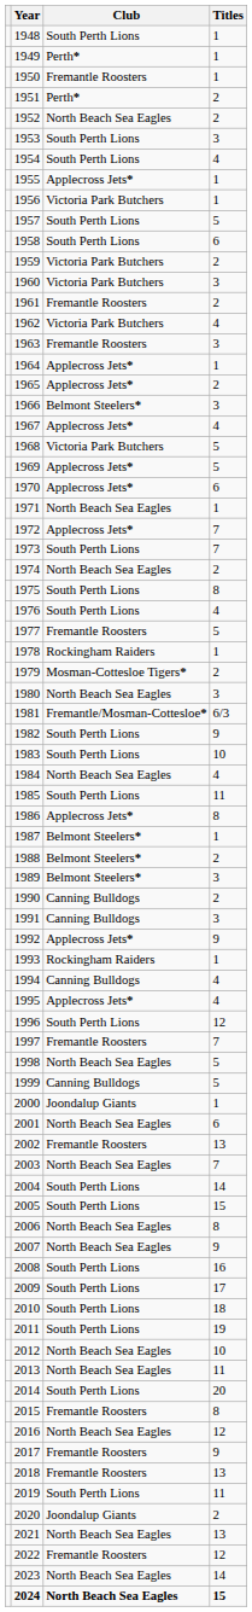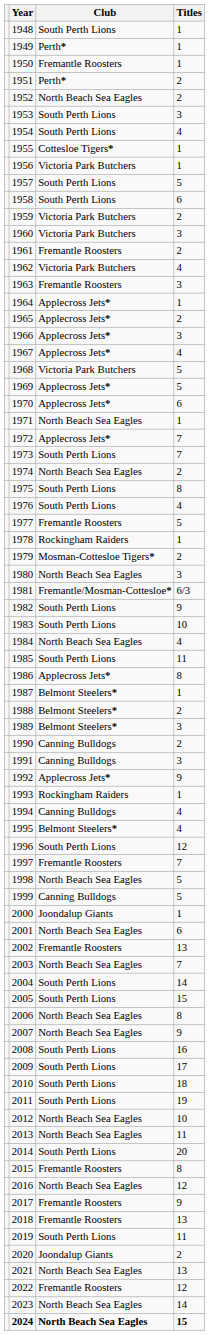 <table class="wikitable">
 <tr>
 <th></th>
 <th>Year</th>
 <th>Club</th>
 <th>Titles</th>
 </tr>
 <tr>
 <td></td>
 <td>1948</td>
 <td>South Perth Lions</td>
 <td>1</td>
 </tr>
 <tr>
 <td></td>
 <td>1949</td>
 <td>Perth<strong>*</strong></td>
 <td>1</td>
 </tr>
 <tr>
 <td></td>
 <td>1950</td>
 <td>Fremantle Roosters</td>
 <td>1</td>
 </tr>
 <tr>
 <td></td>
 <td>1951</td>
 <td>Perth<strong>*</strong></td>
 <td>2</td>
 </tr>
 <tr>
 <td></td>
 <td>1952</td>
 <td>North Beach Sea Eagles</td>
 <td>2</td>
 </tr>
 <tr>
 <td></td>
 <td>1953</td>
 <td>South Perth Lions</td>
 <td>3</td>
 </tr>
 <tr>
 <td></td>
 <td>1954</td>
 <td>South Perth Lions</td>
 <td>4</td>
 </tr>
 <tr>
 <td></td>
 <td>1955</td>
-<td>Applecross Jets<strong>*</strong></td>
+<td>Cottesloe Tigers<strong>*</strong></td>
 <td>1</td>
 </tr>
 <tr>
 <td></td>
 <td>1956</td>
 <td>Victoria Park Butchers</td>
 <td>1</td>
 </tr>
 <tr>
 <td></td>
 <td>1957</td>
 <td>South Perth Lions</td>
 <td>5</td>
 </tr>
 <tr>
 <td></td>
 <td>1958</td>
 <td>South Perth Lions</td>
 <td>6</td>
 </tr>
 <tr>
 <td></td>
 <td>1959</td>
 <td>Victoria Park Butchers</td>
 <td>2</td>
 </tr>
 <tr>
 <td></td>
 <td>1960</td>
 <td>Victoria Park Butchers</td>
 <td>3</td>
 </tr>
 <tr>
 <td></td>
 <td>1961</td>
 <td>Fremantle Roosters</td>
 <td>2</td>
 </tr>
 <tr>
 <td></td>
 <td>1962</td>
 <td>Victoria Park Butchers</td>
 <td>4</td>
 </tr>
 <tr>
 <td></td>
 <td>1963</td>
 <td>Fremantle Roosters</td>
 <td>3</td>
 </tr>
 <tr>
 <td></td>
 <td>1964</td>
 <td>Applecross Jets<strong>*</strong></td>
 <td>1</td>
 </tr>
 <tr>
 <td></td>
 <td>1965</td>
 <td>Applecross Jets<strong>*</strong></td>
 <td>2</td>
 </tr>
 <tr>
 <td></td>
 <td>1966</td>
-<td>Belmont Steelers<strong>*</strong></td>
+<td>Applecross Jets<strong>*</strong></td>
 <td>3</td>
 </tr>
 <tr>
 <td></td>
 <td>1967</td>
 <td>Applecross Jets<strong>*</strong></td>
 <td>4</td>
 </tr>
 <tr>
 <td></td>
 <td>1968</td>
 <td>Victoria Park Butchers</td>
 <td>5</td>
 </tr>
 <tr>
 <td></td>
 <td>1969</td>
 <td>Applecross Jets<strong>*</strong></td>
 <td>5</td>
 </tr>
 <tr>
 <td></td>
 <td>1970</td>
 <td>Applecross Jets<strong>*</strong></td>
 <td>6</td>
 </tr>
 <tr>
 <td></td>
 <td>1971</td>
 <td>North Beach Sea Eagles</td>
 <td>1</td>
 </tr>
 <tr>
 <td></td>
 <td>1972</td>
 <td>Applecross Jets<strong>*</strong></td>
 <td>7</td>
 </tr>
 <tr>
 <td></td>
 <td>1973</td>
 <td>South Perth Lions</td>
 <td>7</td>
 </tr>
 <tr>
 <td></td>
 <td>1974</td>
 <td>North Beach Sea Eagles</td>
 <td>2</td>
 </tr>
 <tr>
 <td></td>
 <td>1975</td>
 <td>South Perth Lions</td>
 <td>8</td>
 </tr>
 <tr>
 <td></td>
 <td>1976</td>
 <td>South Perth Lions</td>
 <td>4</td>
 </tr>
 <tr>
 <td></td>
 <td>1977</td>
 <td>Fremantle Roosters</td>
 <td>5</td>
 </tr>
 <tr>
 <td></td>
 <td>1978</td>
 <td>Rockingham Raiders</td>
 <td>1</td>
 </tr>
 <tr>
 <td></td>
 <td>1979</td>
 <td>Mosman-Cottesloe Tigers<strong>*</strong></td>
 <td>2</td>
 </tr>
 <tr>
 <td></td>
 <td>1980</td>
 <td>North Beach Sea Eagles</td>
 <td>3</td>
 </tr>
 <tr>
 <td>   </td>
 <td>1981</td>
 <td>Fremantle/Mosman-Cottesloe<strong>*</strong></td>
 <td>6/3</td>
 </tr>
 <tr>
 <td></td>
 <td>1982</td>
 <td>South Perth Lions</td>
 <td>9</td>
 </tr>
 <tr>
 <td></td>
 <td>1983</td>
 <td>South Perth Lions</td>
 <td>10</td>
 </tr>
 <tr>
 <td></td>
 <td>1984</td>
 <td>North Beach Sea Eagles</td>
 <td>4</td>
 </tr>
 <tr>
 <td></td>
 <td>1985</td>
 <td>South Perth Lions</td>
 <td>11</td>
 </tr>
 <tr>
 <td></td>
 <td>1986</td>
 <td>Applecross Jets<strong>*</strong></td>
 <td>8</td>
 </tr>
 <tr>
 <td></td>
 <td>1987</td>
 <td>Belmont Steelers<strong>*</strong></td>
 <td>1</td>
 </tr>
 <tr>
 <td></td>
 <td>1988</td>
 <td>Belmont Steelers<strong>*</strong></td>
 <td>2</td>
 </tr>
 <tr>
 <td></td>
 <td>1989</td>
 <td>Belmont Steelers<strong>*</strong></td>
 <td>3</td>
 </tr>
 <tr>
 <td></td>
 <td>1990</td>
 <td>Canning Bulldogs</td>
 <td>2</td>
 </tr>
 <tr>
 <td></td>
 <td>1991</td>
 <td>Canning Bulldogs</td>
 <td>3</td>
 </tr>
 <tr>
 <td></td>
 <td>1992</td>
 <td>Applecross Jets<strong>*</strong></td>
 <td>9</td>
 </tr>
 <tr>
 <td></td>
 <td>1993</td>
 <td>Rockingham Raiders</td>
 <td>1</td>
 </tr>
 <tr>
 <td></td>
 <td>1994</td>
 <td>Canning Bulldogs</td>
 <td>4</td>
 </tr>
 <tr>
 <td></td>
 <td>1995</td>
-<td>Applecross Jets<strong>*</strong></td>
+<td>Belmont Steelers<strong>*</strong></td>
 <td>4</td>
 </tr>
 <tr>
 <td></td>
 <td>1996</td>
 <td>South Perth Lions</td>
 <td>12</td>
 </tr>
 <tr>
 <td></td>
 <td>1997</td>
 <td>Fremantle Roosters</td>
 <td>7</td>
 </tr>
 <tr>
 <td></td>
 <td>1998</td>
 <td>North Beach Sea Eagles</td>
 <td>5</td>
 </tr>
 <tr>
 <td></td>
 <td>1999</td>
 <td>Canning Bulldogs</td>
 <td>5</td>
 </tr>
 <tr>
 <td></td>
 <td>2000</td>
 <td>Joondalup Giants</td>
 <td>1</td>
 </tr>
 <tr>
 <td></td>
 <td>2001</td>
 <td>North Beach Sea Eagles</td>
 <td>6</td>
 </tr>
 <tr>
 <td></td>
 <td>2002</td>
 <td>Fremantle Roosters</td>
 <td>13</td>
 </tr>
 <tr>
 <td></td>
 <td>2003</td>
 <td>North Beach Sea Eagles</td>
 <td>7</td>
 </tr>
 <tr>
 <td></td>
 <td>2004</td>
 <td>South Perth Lions</td>
 <td>14</td>
 </tr>
 <tr>
 <td></td>
 <td>2005</td>
 <td>South Perth Lions</td>
 <td>15</td>
 </tr>
 <tr>
 <td></td>
 <td>2006</td>
 <td>North Beach Sea Eagles</td>
 <td>8</td>
 </tr>
 <tr>
 <td></td>
 <td>2007</td>
 <td>North Beach Sea Eagles</td>
 <td>9</td>
 </tr>
 <tr>
 <td></td>
 <td>2008</td>
 <td>South Perth Lions</td>
 <td>16</td>
 </tr>
 <tr>
 <td></td>
 <td>2009</td>
 <td>South Perth Lions</td>
 <td>17</td>
 </tr>
 <tr>
 <td></td>
 <td>2010</td>
 <td>South Perth Lions</td>
 <td>18</td>
 </tr>
 <tr>
 <td></td>
 <td>2011</td>
 <td>South Perth Lions</td>
 <td>19</td>
 </tr>
 <tr>
 <td></td>
 <td>2012</td>
 <td>North Beach Sea Eagles</td>
 <td>10</td>
 </tr>
 <tr>
 <td></td>
 <td>2013</td>
 <td>North Beach Sea Eagles</td>
 <td>11</td>
 </tr>
 <tr>
 <td></td>
 <td>2014</td>
 <td>South Perth Lions</td>
 <td>20</td>
 </tr>
 <tr>
 <td></td>
 <td>2015</td>
 <td>Fremantle Roosters</td>
 <td>8</td>
 </tr>
 <tr>
 <td></td>
 <td>2016</td>
 <td>North Beach Sea Eagles</td>
 <td>12</td>
 </tr>
 <tr>
 <td></td>
 <td>2017</td>
 <td>Fremantle Roosters</td>
 <td>9</td>
 </tr>
 <tr>
 <td></td>
 <td>2018</td>
 <td>Fremantle Roosters</td>
 <td>13</td>
 </tr>
 <tr>
 <td></td>
 <td>2019</td>
 <td>South Perth Lions</td>
 <td>11</td>
 </tr>
 <tr>
 <td></td>
 <td>2020</td>
 <td>Joondalup Giants</td>
 <td>2</td>
 </tr>
 <tr>
 <td></td>
 <td>2021</td>
 <td>North Beach Sea Eagles</td>
 <td>13</td>
 </tr>
 <tr>
 <td></td>
 <td>2022</td>
 <td>Fremantle Roosters</td>
 <td>12</td>
 </tr>
 <tr>
 <td></td>
 <td>2023</td>
 <td>North Beach Sea Eagles</td>
 <td>14</td>
 </tr>
 <tr>
 <td><strong></strong></td>
 <td><strong>2024</strong></td>
 <td><strong>North Beach Sea Eagles</strong></td>
 <td><strong> 15 </strong></td>
 </tr>
 </table>
